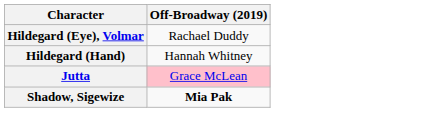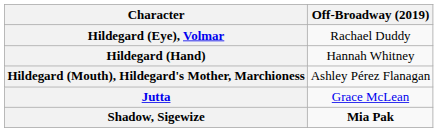 <table class="wikitable sortable">
 <tr>
 <th scope="col">Character</th>
 <th scope="col" class="unsortable">Off-Broadway (2019)</th>
 </tr>
 <tr>
 <th scope="row">Hildegard (Eye), <a href='#'>Volmar</a></th>
 <td align="center">Rachael Duddy</td>
 </tr>
 <tr>
 <th scope="row">Hildegard (Hand)</th>
 <td align="center">Hannah Whitney</td>
 </tr>
 <tr>
+<th scope="row">Hildegard (Mouth), Hildegard's Mother, Marchioness</th>
+<td align="center">Ashley Pérez Flanagan</td>
+</tr>
+<tr>
 <th scope="row"><a href='#'>Jutta</a></th>
-<td align="center" style="background: pink;"><a href='#'>Grace McLean</a></td>
+<td align="center"><a href='#'>Grace McLean</a></td>
 </tr>
 <tr>
 <th scope="row">Shadow, Sigewize</th>
 <td align="center"><strong>Mia Pak</strong></td>
 </tr>
 </table>
